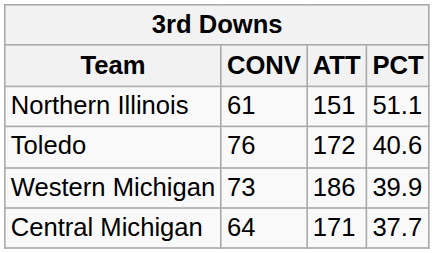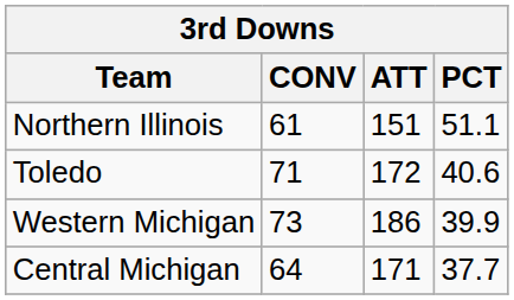 <table class="wikitable">
 <tr>
 <th colspan="7" style="text-align:center;">3rd Downs</th>
 </tr>
 <tr>
 <th>Team</th>
 <th>CONV</th>
 <th>ATT</th>
 <th>PCT</th>
 </tr>
 <tr>
 <td>Northern Illinois</td>
 <td>61</td>
 <td>151</td>
 <td>51.1</td>
 </tr>
 <tr>
 <td>Toledo</td>
-<td>76</td>
+<td>71</td>
 <td>172</td>
 <td>40.6</td>
 </tr>
 <tr>
 <td>Western Michigan</td>
 <td>73</td>
 <td>186</td>
 <td>39.9</td>
 </tr>
 <tr>
 <td>Central Michigan</td>
 <td>64</td>
 <td>171</td>
 <td>37.7</td>
 </tr>
 </table>
